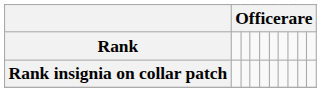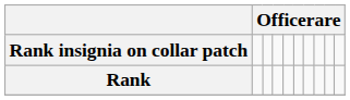 <table class="wikitable">
 <tr>
 <th></th>
 <th colspan="9">Officerare</th>
+</tr>
+<tr align="center">
+<th>Rank insignia on collar patch</th>
+<td></td>
+<td></td>
+<td></td>
+<td></td>
+<td></td>
+<td></td>
+<td></td>
+<td></td>
+<td></td>
 </tr>
 <tr align="center">
 <th>Rank</th>
 <td><small></small></td>
 <td><small></small></td>
 <td><small></small></td>
 <td><small></small></td>
 <td><small></small></td>
 <td><small></small></td>
 <td><small></small><br><small></small></td>
 <td><small></small></td>
 <td><small></small></td>
 </tr>
-<tr align="center">
-<th>Rank insignia on collar patch</th>
-<td></td>
-<td></td>
-<td></td>
-<td></td>
-<td></td>
-<td></td>
-<td></td>
-<td></td>
-<td></td>
-</tr>
 <tr>
 </tr>
 </table>
